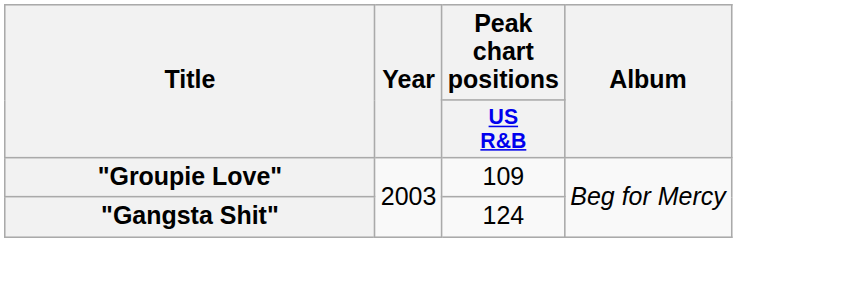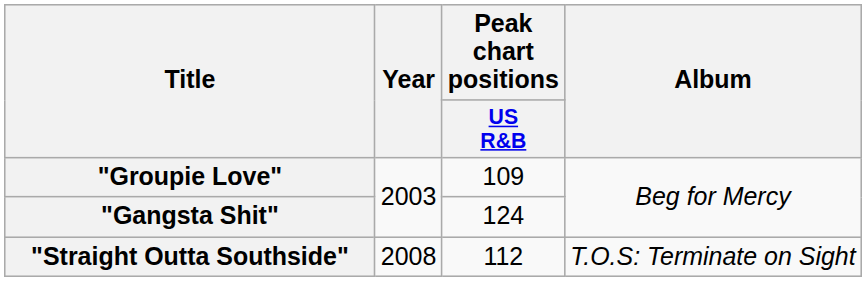 <table class="wikitable plainrowheaders" style="text-align:center;">
 <tr>
 <th rowspan=2 style="width:230px;">Title</th>
 <th rowspan=2>Year</th>
 <th>Peak chart positions</th>
 <th rowspan=2>Album</th>
 </tr>
 <tr>
 <th style="width:3em; font-size:85%"><a href='#'>US<br>R&B</a><br></th>
 </tr>
 <tr>
 <th scope="row">"Groupie Love"<br></th>
 <td rowspan=2>2003</td>
 <td>109</td>
 <td rowspan=2><em>Beg for Mercy</em></td>
 </tr>
 <tr>
 <th scope="row">"Gangsta Shit"</th>
 <td>124</td>
 </tr>
+<tr>
+<th scope="row">"Straight Outta Southside"</th>
+<td>2008</td>
+<td>112</td>
+<td><em>T.O.S: Terminate on Sight</em></td>
+</tr>
 </table>
